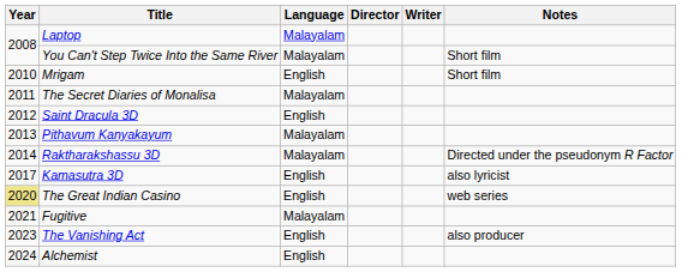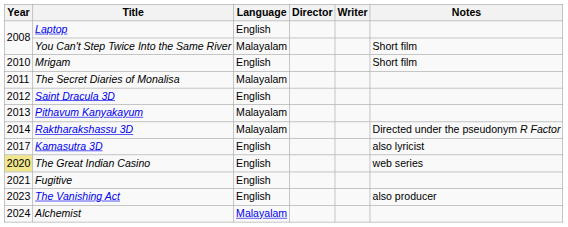 <table class="wikitable">
 <tr>
 <th>Year</th>
 <th>Title</th>
 <th>Language</th>
 <th>Director</th>
 <th>Writer</th>
 <th>Notes</th>
 </tr>
 <tr>
 <td rowspan="2">2008</td>
 <td><em><a href='#'>Laptop</a></em></td>
-<td><a href='#'>Malayalam</a></td>
+<td>English</td>
 <td></td>
 <td></td>
 <td></td>
 </tr>
 <tr>
 <td><em>You Can't Step Twice Into the Same River</em></td>
 <td>Malayalam</td>
 <td></td>
 <td></td>
 <td>Short film</td>
 </tr>
 <tr>
 <td>2010</td>
 <td><em>Mrigam</em></td>
 <td>English</td>
 <td></td>
 <td></td>
 <td>Short film</td>
 </tr>
 <tr>
 <td>2011</td>
 <td><em>The Secret Diaries of Monalisa</em></td>
 <td>Malayalam</td>
 <td></td>
 <td></td>
 <td></td>
 </tr>
 <tr>
 <td>2012</td>
 <td><em><a href='#'>Saint Dracula 3D</a></em></td>
 <td>English</td>
 <td></td>
 <td></td>
 <td></td>
 </tr>
 <tr>
 <td>2013</td>
 <td><em><a href='#'>Pithavum Kanyakayum</a></em></td>
 <td>Malayalam</td>
 <td></td>
 <td></td>
 <td></td>
 </tr>
 <tr>
 <td>2014</td>
 <td><em><a href='#'>Raktharakshassu 3D</a></em></td>
 <td>Malayalam</td>
 <td></td>
 <td></td>
 <td>Directed under the pseudonym <em>R Factor</em></td>
 </tr>
 <tr>
 <td>2017</td>
 <td><em><a href='#'>Kamasutra 3D</a></em></td>
 <td>English</td>
 <td></td>
 <td></td>
 <td>also lyricist</td>
 </tr>
 <tr>
 <td style="background: khaki;">2020</td>
 <td><em>The Great Indian Casino</em></td>
 <td>English</td>
 <td></td>
 <td></td>
 <td>web series</td>
 </tr>
 <tr>
 <td>2021</td>
 <td><em>Fugitive </em></td>
-<td>Malayalam</td>
+<td>English</td>
 <td></td>
 <td></td>
 <td></td>
 </tr>
 <tr>
 <td>2023</td>
 <td><em><a href='#'>The Vanishing Act</a></em></td>
 <td>English</td>
 <td></td>
 <td></td>
 <td>also producer</td>
 </tr>
 <tr>
 <td>2024</td>
 <td><em>Alchemist</em></td>
-<td>English</td>
+<td><a href='#'>Malayalam</a></td>
 <td></td>
 <td></td>
 <td></td>
 </tr>
 </table>
